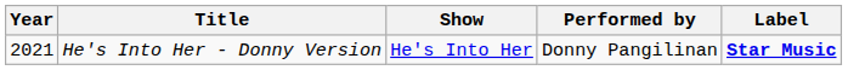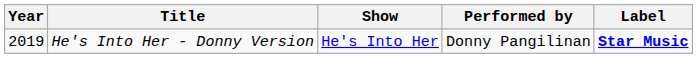 <table class="wikitable">
 <tr>
 <th>Year</th>
 <th>Title</th>
 <th>Show</th>
 <th>Performed by</th>
 <th>Label</th>
 </tr>
 <tr>
-<td>2021</td>
+<td>2019</td>
 <td><em>He's Into Her - Donny Version</em></td>
 <td><a href='#'>He's Into Her</a></td>
 <td>Donny Pangilinan</td>
 <td><strong><a href='#'>Star Music</a></strong></td>
 </tr>
 </table>
